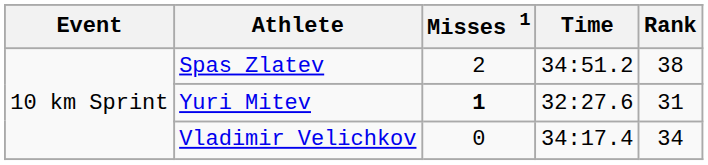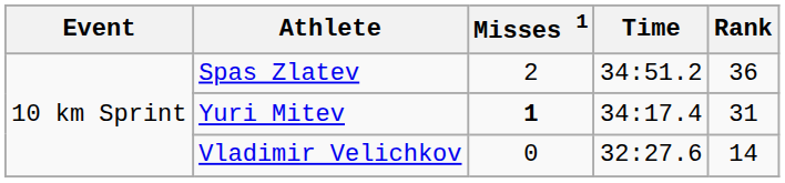 <table class="wikitable" style="font-size:90%">
 <tr>
 <th>Event</th>
 <th>Athlete</th>
 <th>Misses <sup>1</sup></th>
 <th>Time</th>
 <th>Rank</th>
 </tr>
 <tr>
 <td rowspan="3">10 km Sprint</td>
 <td><a href='#'>Spas Zlatev</a></td>
 <td align="center">2</td>
 <td align="center">34:51.2</td>
-<td align="center">38</td>
+<td align="center">36</td>
 </tr>
 <tr>
 <td><a href='#'>Yuri Mitev</a></td>
 <td align="center"><strong>1</strong></td>
-<td align="center">32:27.6</td>
+<td align="center">34:17.4</td>
 <td align="center">31</td>
 </tr>
 <tr>
 <td><a href='#'>Vladimir Velichkov</a></td>
 <td align="center">0</td>
-<td align="center">34:17.4</td>
-<td align="center">34</td>
+<td align="center">32:27.6</td>
+<td align="center">14</td>
 </tr>
 </table>
